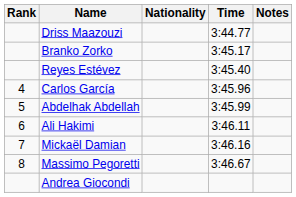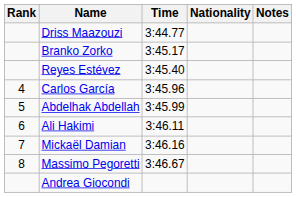 <table class="wikitable sortable" style="text-align:center">
 <tr>
 <th>Rank</th>
 <th>Name</th>
+<th>Time</th>
 <th>Nationality</th>
-<th>Time</th>
 <th>Notes</th>
 </tr>
 <tr>
 <td></td>
 <td align=left><a href='#'>Driss Maazouzi</a></td>
+<td>3:44.77</td>
 <td align=left></td>
-<td>3:44.77</td>
 <td></td>
 </tr>
 <tr>
 <td></td>
 <td align=left><a href='#'>Branko Zorko</a></td>
+<td>3:45.17</td>
 <td align=left></td>
-<td>3:45.17</td>
 <td></td>
 </tr>
 <tr>
 <td></td>
 <td align=left><a href='#'>Reyes Estévez</a></td>
+<td>3:45.40</td>
 <td align=left></td>
-<td>3:45.40</td>
 <td></td>
 </tr>
 <tr>
 <td>4</td>
 <td align=left><a href='#'>Carlos García</a></td>
+<td>3:45.96</td>
 <td align=left></td>
-<td>3:45.96</td>
 <td></td>
 </tr>
 <tr>
 <td>5</td>
 <td align=left><a href='#'>Abdelhak Abdellah</a></td>
+<td>3:45.99</td>
 <td align=left></td>
-<td>3:45.99</td>
 <td></td>
 </tr>
 <tr>
 <td>6</td>
 <td align=left><a href='#'>Ali Hakimi</a></td>
+<td>3:46.11</td>
 <td align=left></td>
-<td>3:46.11</td>
 <td></td>
 </tr>
 <tr>
 <td>7</td>
 <td align=left><a href='#'>Mickaël Damian</a></td>
+<td>3:46.16</td>
 <td align=left></td>
-<td>3:46.16</td>
 <td></td>
 </tr>
 <tr>
 <td>8</td>
 <td align=left><a href='#'>Massimo Pegoretti</a></td>
+<td>3:46.67</td>
 <td align=left></td>
-<td>3:46.67</td>
 <td></td>
 </tr>
 <tr>
 <td></td>
 <td align=left><a href='#'>Andrea Giocondi</a></td>
+<td></td>
 <td align=left></td>
-<td></td>
 <td></td>
 </tr>
 </table>
